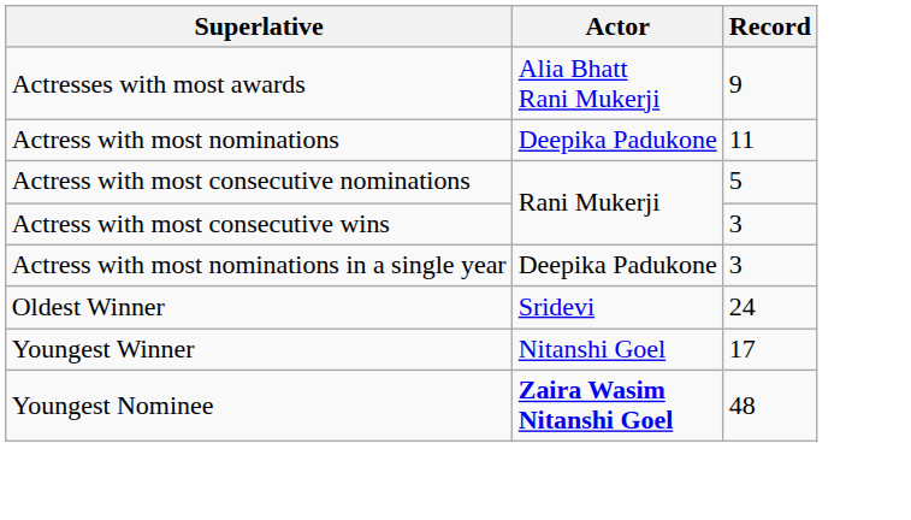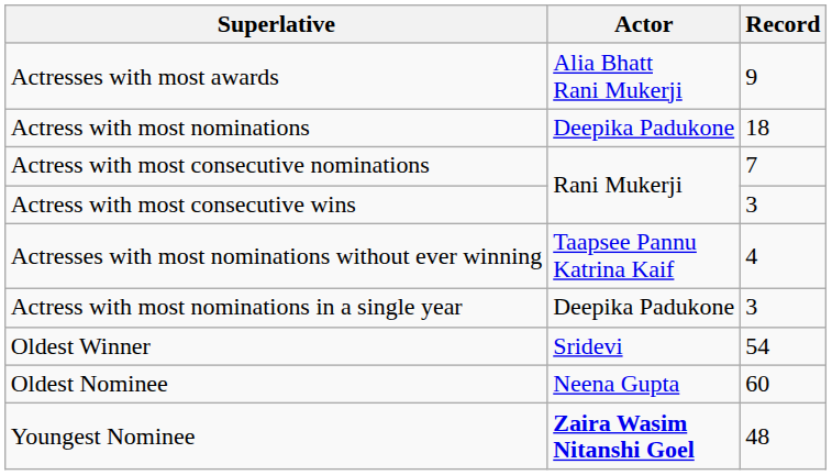 <table class="wikitable">
 <tr>
 <th>Superlative</th>
 <th>Actor</th>
 <th>Record</th>
 </tr>
 <tr>
 <td>Actresses with most awards</td>
 <td><a href='#'>Alia Bhatt</a><br><a href='#'>Rani Mukerji</a></td>
 <td>9</td>
 </tr>
 <tr>
 <td>Actress with most nominations</td>
 <td><a href='#'>Deepika Padukone</a></td>
-<td>11</td>
+<td>18</td>
 </tr>
 <tr>
 <td>Actress with most consecutive nominations</td>
 <td rowspan="2">Rani Mukerji</td>
-<td>5 <br></td>
+<td>7 <br></td>
 </tr>
 <tr>
 <td>Actress with most consecutive wins</td>
 <td>3 <br></td>
+</tr>
+<tr>
+<td>Actresses with most nominations without ever winning</td>
+<td><a href='#'>Taapsee Pannu</a><br><a href='#'>Katrina Kaif</a></td>
+<td>4</td>
 </tr>
 <tr>
 <td>Actress with most nominations in a single year</td>
 <td>Deepika Padukone</td>
 <td>3 </td>
 </tr>
 <tr>
 <td>Oldest Winner</td>
 <td><a href='#'>Sridevi</a> </td>
-<td>24</td>
+<td>54</td>
 </tr>
 <tr>
-<td>Youngest Winner</td>
-<td><a href='#'>Nitanshi Goel</a> </td>
-<td>17</td>
+<td>Oldest Nominee</td>
+<td><a href='#'>Neena Gupta</a> </td>
+<td>60</td>
 </tr>
 <tr>
 <td>Youngest Nominee</td>
 <td><strong><a href='#'>Zaira Wasim</a> <br><a href='#'>Nitanshi Goel</a> </strong></td>
 <td>48</td>
 </tr>
 </table>
